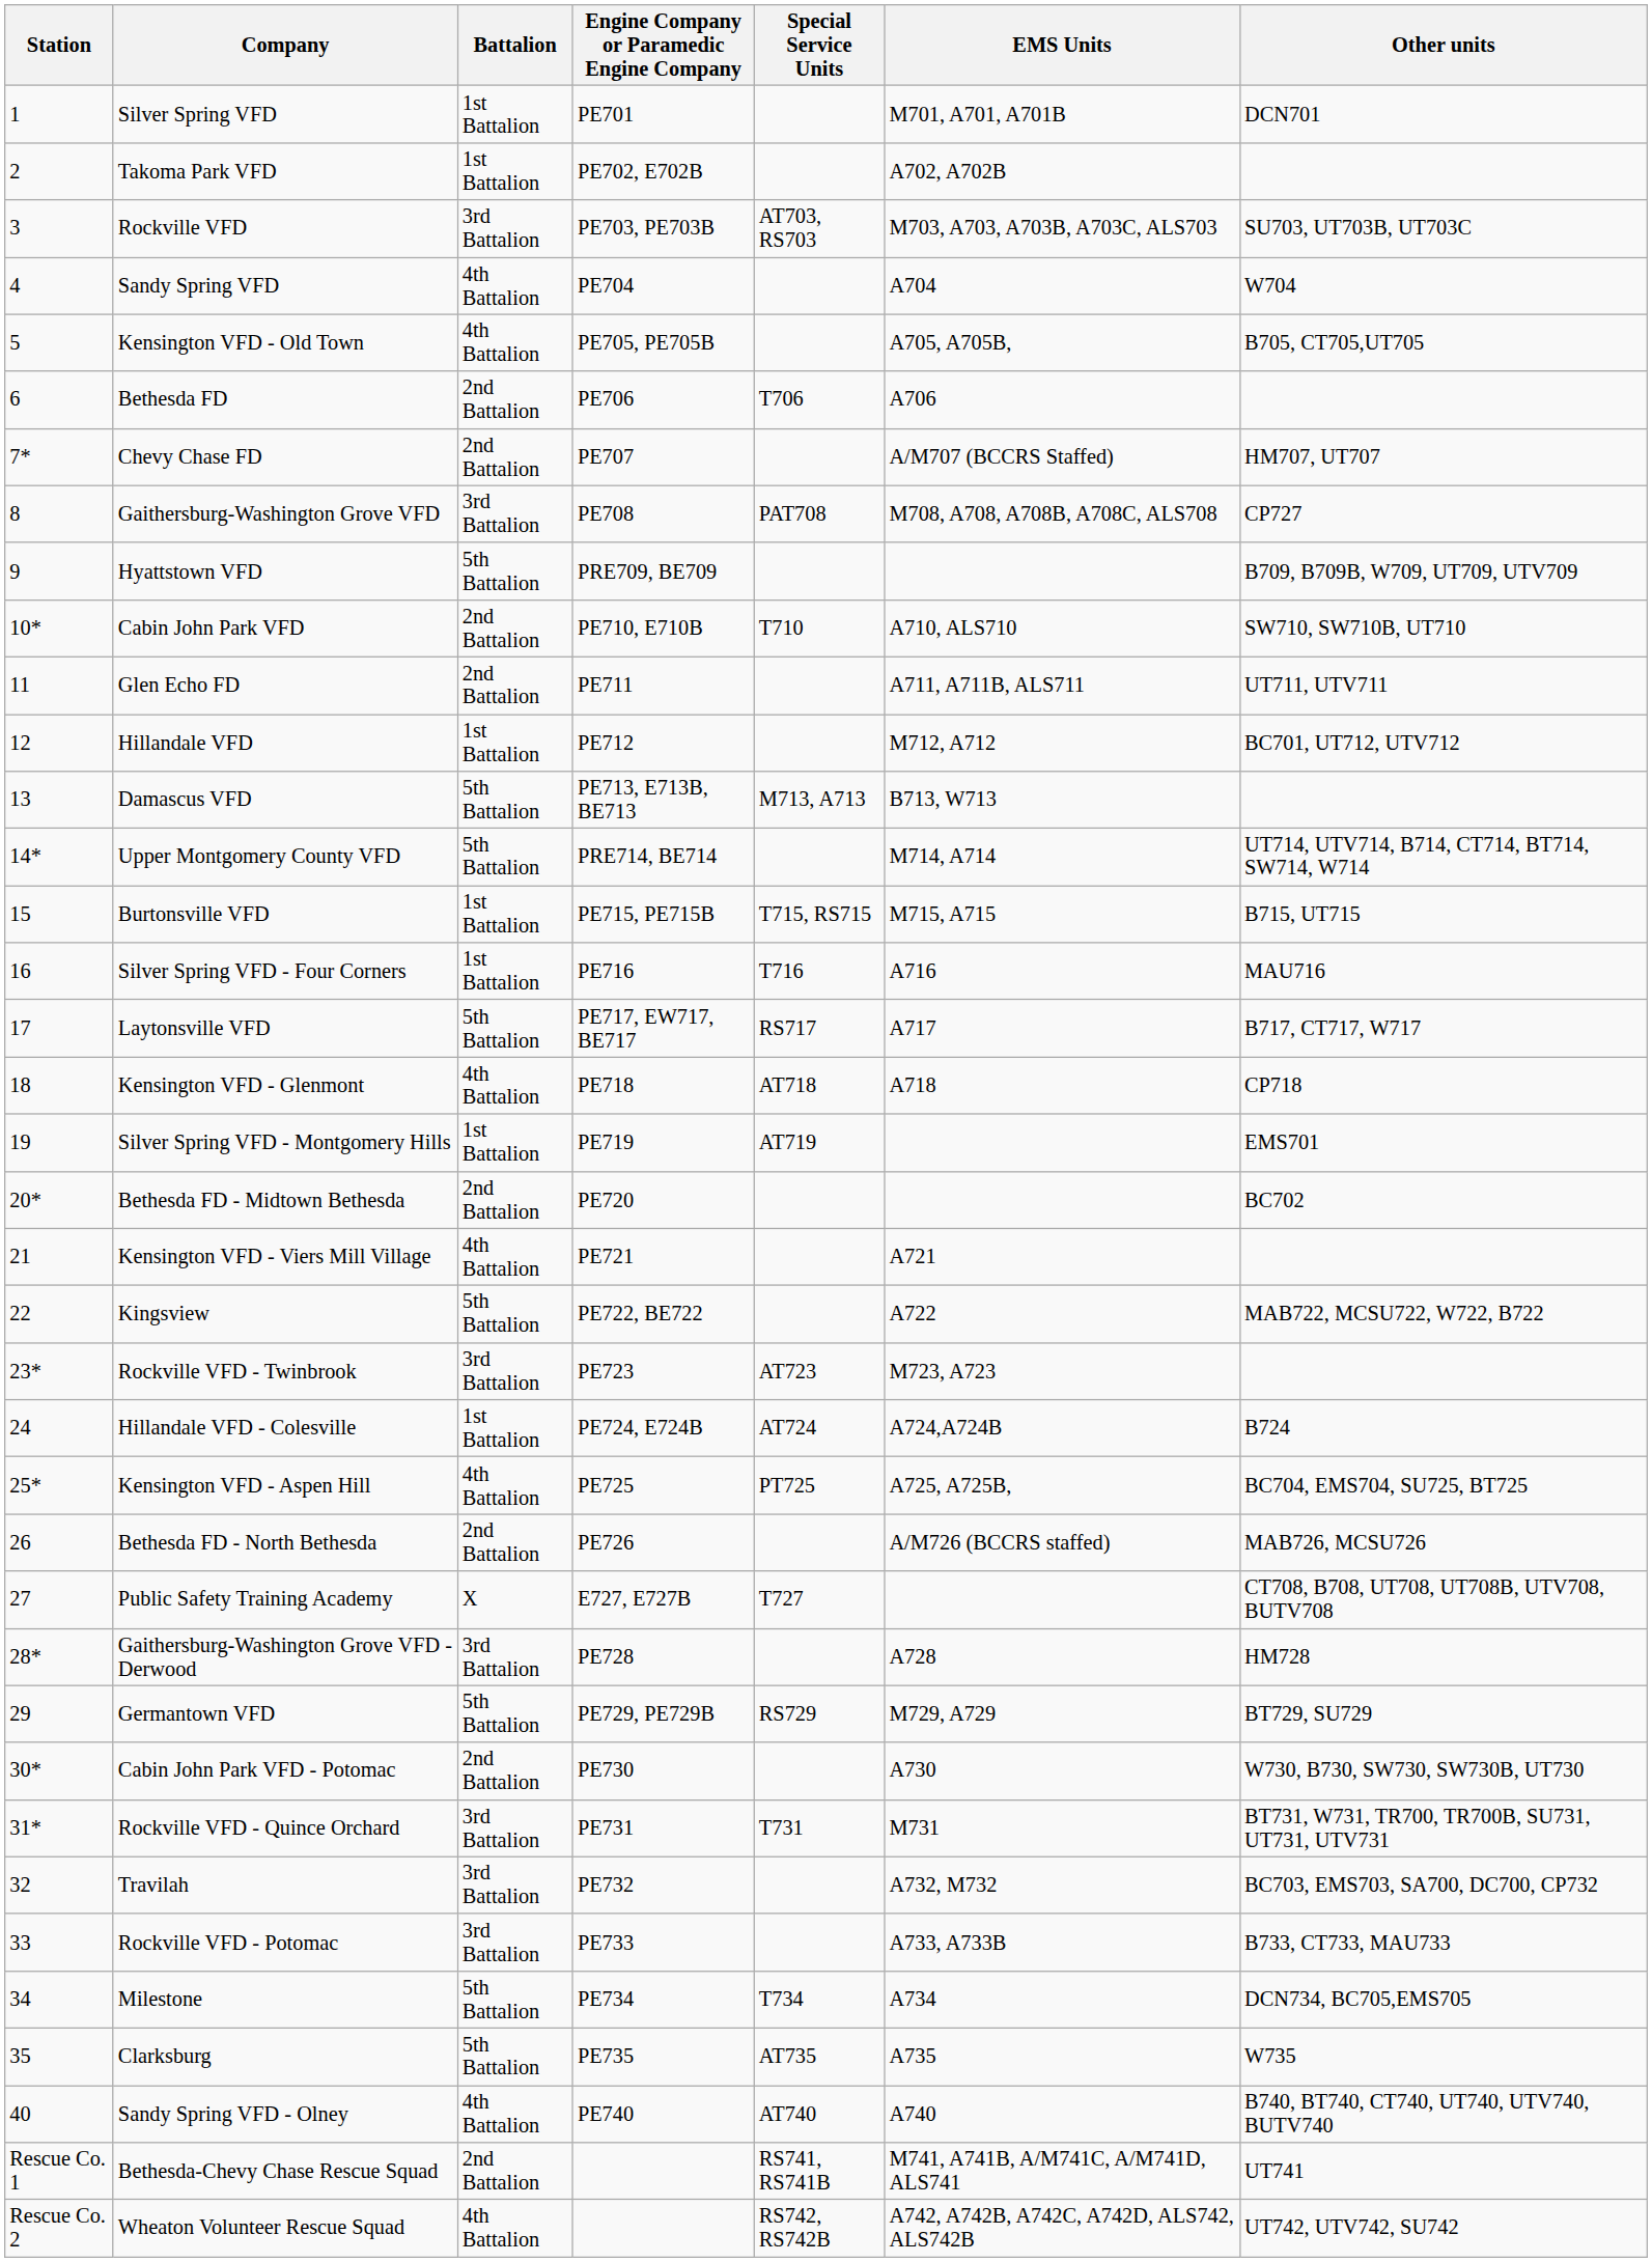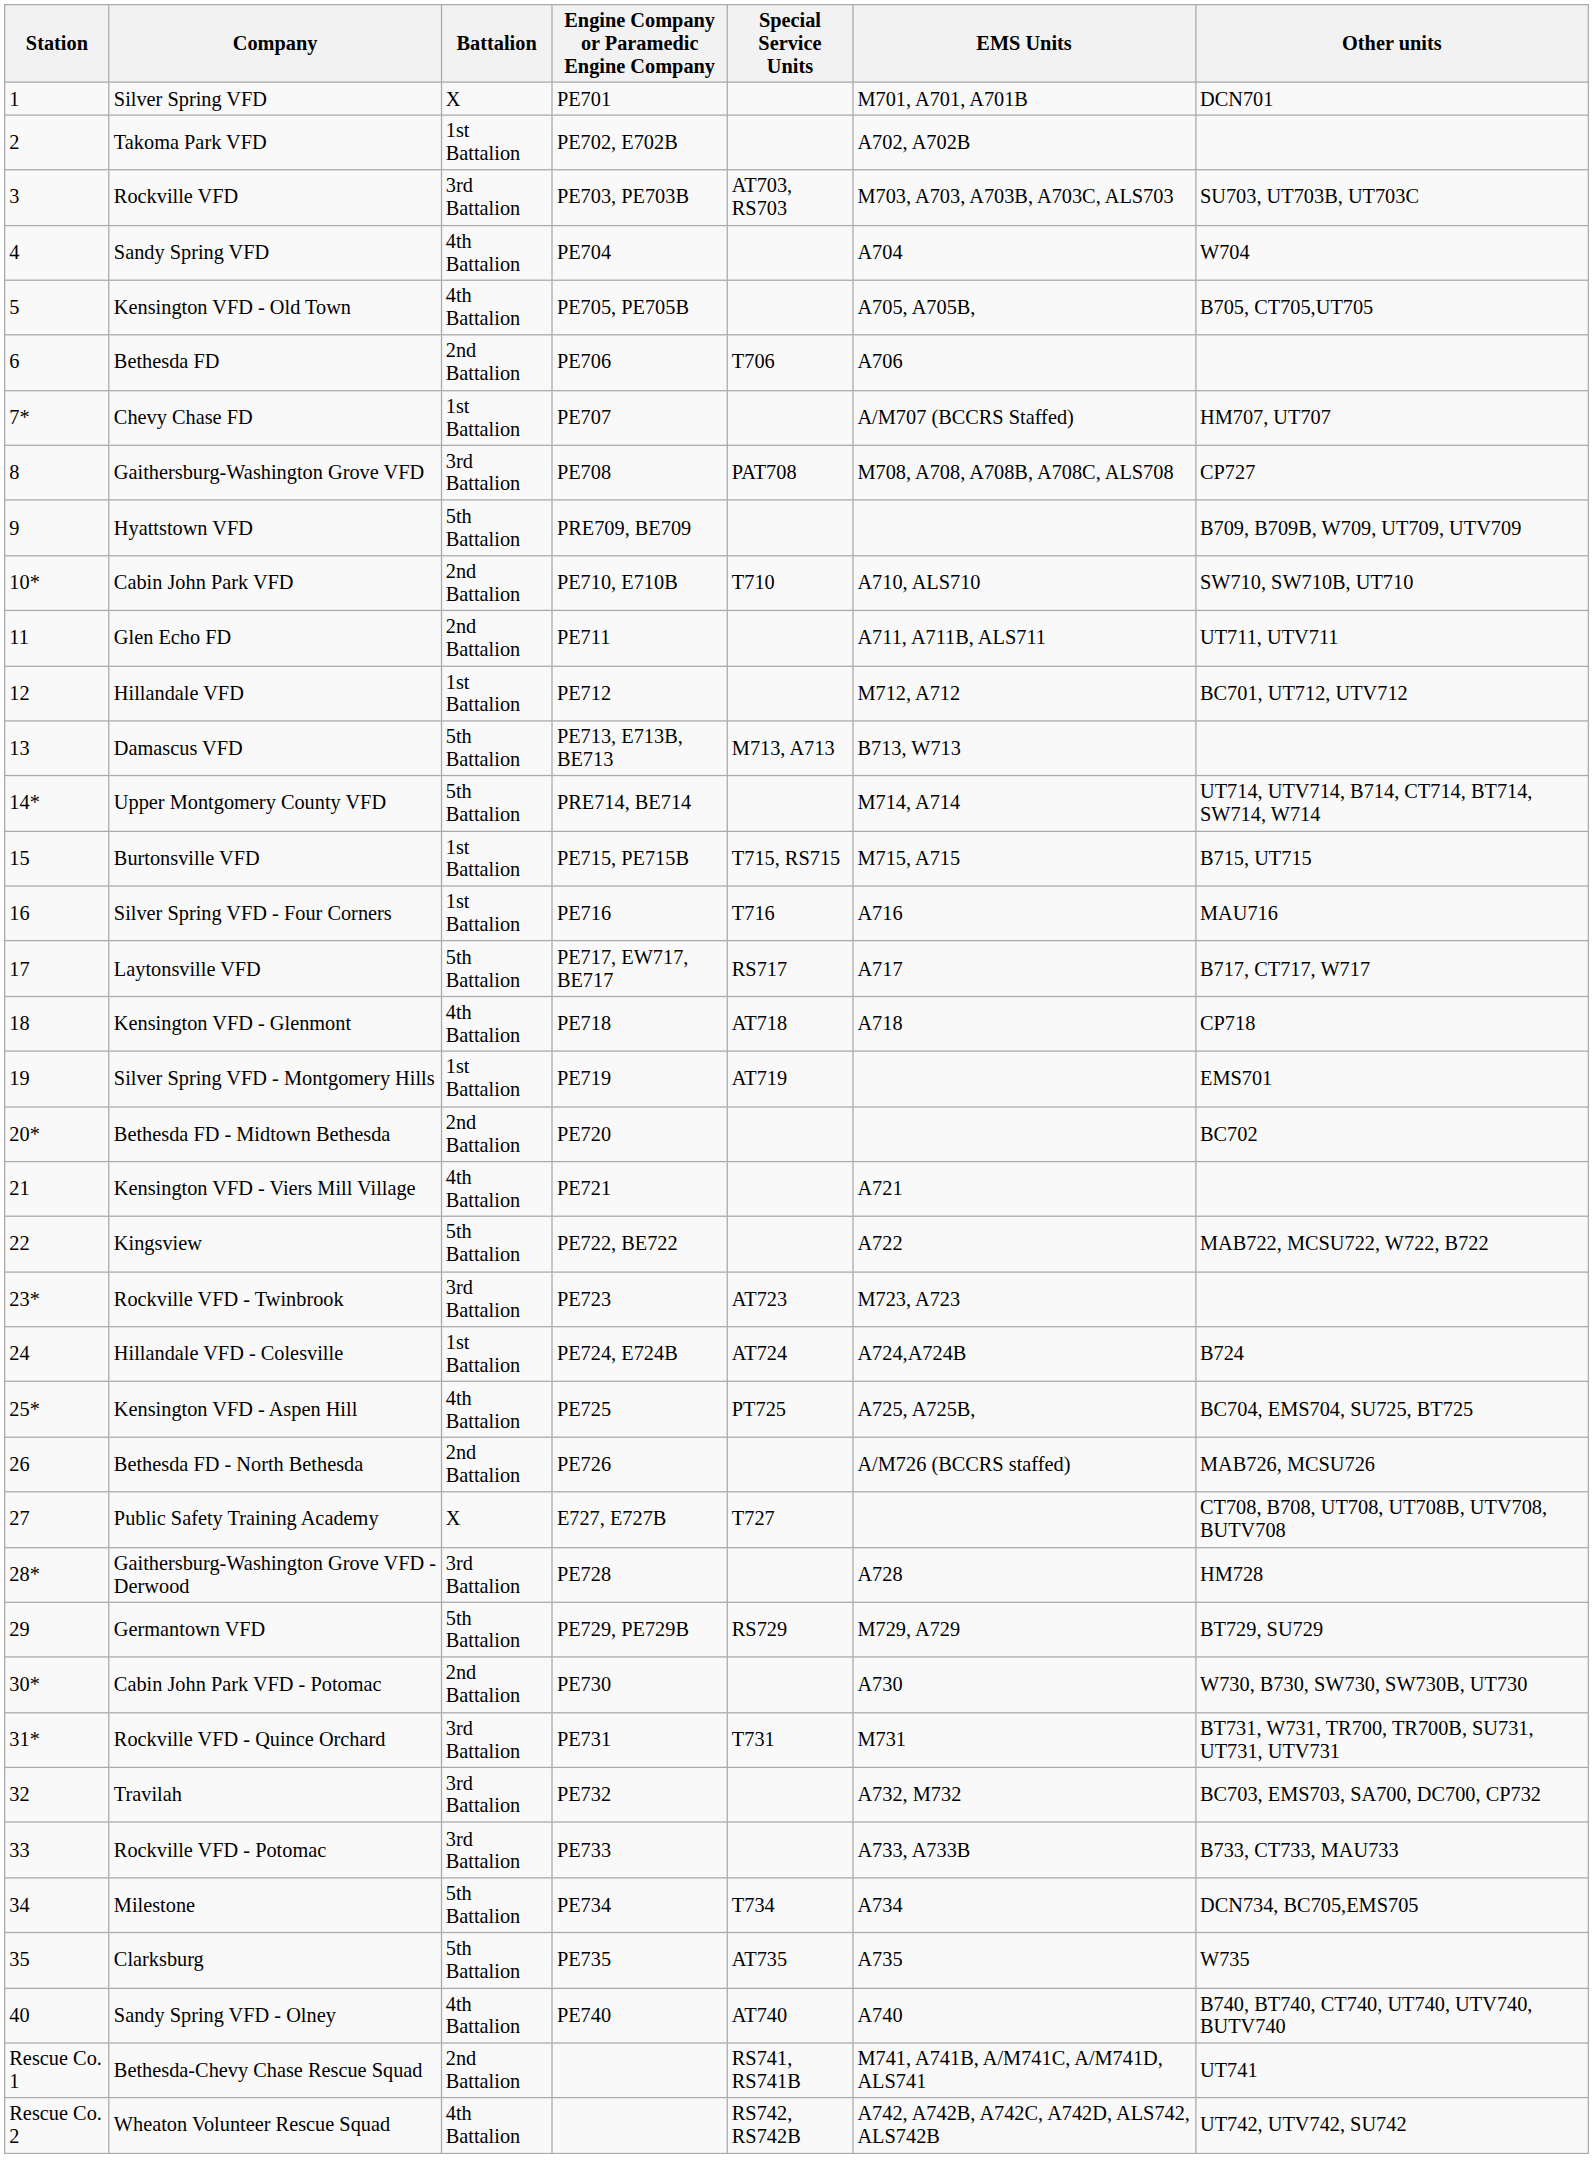 <table class="wikitable sortable">
 <tr>
 <th>Station</th>
 <th>Company</th>
 <th>Battalion</th>
 <th>Engine Company<br>or Paramedic<br>Engine Company</th>
 <th>Special<br>Service<br>Units</th>
 <th>EMS Units</th>
 <th>Other units</th>
 </tr>
 <tr>
 <td>1</td>
 <td>Silver Spring VFD</td>
-<td>1st Battalion</td>
+<td>X</td>
 <td>PE701</td>
 <td></td>
 <td>M701, A701, A701B</td>
 <td>DCN701</td>
 </tr>
 <tr>
 <td>2</td>
 <td>Takoma Park VFD</td>
 <td>1st Battalion</td>
 <td>PE702, E702B</td>
 <td></td>
 <td>A702, A702B</td>
 <td></td>
 </tr>
 <tr>
 <td>3</td>
 <td>Rockville VFD</td>
 <td>3rd Battalion</td>
 <td>PE703, PE703B</td>
 <td>AT703, RS703</td>
 <td>M703, A703, A703B, A703C, ALS703</td>
 <td>SU703, UT703B, UT703C</td>
 </tr>
 <tr>
 <td>4</td>
 <td>Sandy Spring VFD</td>
 <td>4th Battalion</td>
 <td>PE704</td>
 <td></td>
 <td>A704</td>
 <td>W704</td>
 </tr>
 <tr>
 <td>5</td>
 <td>Kensington VFD - Old Town</td>
 <td>4th Battalion</td>
 <td>PE705, PE705B</td>
 <td></td>
 <td>A705, A705B,</td>
 <td>B705, CT705,UT705</td>
 </tr>
 <tr>
 <td>6</td>
 <td>Bethesda FD</td>
 <td>2nd Battalion</td>
 <td>PE706</td>
 <td>T706</td>
 <td>A706</td>
 <td></td>
 </tr>
 <tr>
 <td>7*</td>
 <td>Chevy Chase FD</td>
-<td>2nd Battalion</td>
+<td>1st Battalion</td>
 <td>PE707</td>
 <td></td>
 <td>A/M707 (BCCRS Staffed)</td>
 <td>HM707, UT707</td>
 </tr>
 <tr>
 <td>8</td>
 <td>Gaithersburg-Washington Grove VFD</td>
 <td>3rd Battalion</td>
 <td>PE708</td>
 <td>PAT708</td>
 <td>M708, A708, A708B, A708C, ALS708</td>
 <td>CP727</td>
 </tr>
 <tr>
 <td>9</td>
 <td>Hyattstown VFD</td>
 <td>5th Battalion</td>
 <td>PRE709, BE709</td>
 <td></td>
 <td></td>
 <td>B709, B709B, W709, UT709, UTV709</td>
 </tr>
 <tr>
 <td>10*</td>
 <td>Cabin John Park VFD</td>
 <td>2nd Battalion</td>
 <td>PE710, E710B</td>
 <td>T710</td>
 <td>A710, ALS710</td>
 <td>SW710, SW710B, UT710</td>
 </tr>
 <tr>
 <td>11</td>
 <td>Glen Echo FD</td>
 <td>2nd Battalion</td>
 <td>PE711</td>
 <td></td>
 <td>A711, A711B, ALS711</td>
 <td>UT711, UTV711</td>
 </tr>
 <tr>
 <td>12</td>
 <td>Hillandale VFD</td>
 <td>1st Battalion</td>
 <td>PE712</td>
 <td></td>
 <td>M712, A712</td>
 <td>BC701, UT712, UTV712</td>
 </tr>
 <tr>
 <td>13</td>
 <td>Damascus VFD</td>
 <td>5th Battalion</td>
 <td>PE713, E713B, BE713</td>
 <td>M713, A713</td>
 <td>B713, W713</td>
 </tr>
 <tr>
 <td>14*</td>
 <td>Upper Montgomery County VFD</td>
 <td>5th Battalion</td>
 <td>PRE714, BE714</td>
 <td></td>
 <td>M714, A714</td>
 <td>UT714, UTV714, B714, CT714, BT714, SW714, W714</td>
 </tr>
 <tr>
 <td>15</td>
 <td>Burtonsville VFD</td>
 <td>1st Battalion</td>
 <td>PE715, PE715B</td>
 <td>T715, RS715</td>
 <td>M715, A715</td>
 <td>B715, UT715</td>
 </tr>
 <tr>
 <td>16</td>
 <td>Silver Spring VFD - Four Corners</td>
 <td>1st Battalion</td>
 <td>PE716</td>
 <td>T716</td>
 <td>A716</td>
 <td>MAU716</td>
 </tr>
 <tr>
 <td>17</td>
 <td>Laytonsville VFD</td>
 <td>5th Battalion</td>
 <td>PE717, EW717, BE717</td>
 <td>RS717</td>
 <td>A717</td>
 <td>B717, CT717, W717</td>
 </tr>
 <tr>
 <td>18</td>
 <td>Kensington VFD - Glenmont</td>
 <td>4th Battalion</td>
 <td>PE718</td>
 <td>AT718</td>
 <td>A718</td>
 <td>CP718</td>
 </tr>
 <tr>
 <td>19</td>
 <td>Silver Spring VFD - Montgomery Hills</td>
 <td>1st Battalion</td>
 <td>PE719</td>
 <td>AT719</td>
 <td></td>
 <td>EMS701</td>
 </tr>
 <tr>
 <td>20*</td>
 <td>Bethesda FD - Midtown Bethesda</td>
 <td>2nd Battalion</td>
 <td>PE720</td>
 <td></td>
 <td></td>
 <td>BC702</td>
 </tr>
 <tr>
 <td>21</td>
 <td>Kensington VFD - Viers Mill Village</td>
 <td>4th Battalion</td>
 <td>PE721</td>
 <td></td>
 <td>A721</td>
 <td></td>
 </tr>
 <tr>
 <td>22</td>
 <td>Kingsview</td>
 <td>5th Battalion</td>
 <td>PE722, BE722</td>
 <td></td>
 <td>A722</td>
 <td>MAB722, MCSU722, W722, B722</td>
 </tr>
 <tr>
 <td>23*</td>
 <td>Rockville VFD - Twinbrook</td>
 <td>3rd Battalion</td>
 <td>PE723</td>
 <td>AT723</td>
 <td>M723, A723</td>
 <td></td>
 </tr>
 <tr>
 <td>24</td>
 <td>Hillandale VFD - Colesville</td>
 <td>1st Battalion</td>
 <td>PE724, E724B</td>
 <td>AT724</td>
 <td>A724,A724B</td>
 <td>B724</td>
 </tr>
 <tr>
 <td>25*</td>
 <td>Kensington VFD - Aspen Hill</td>
 <td>4th Battalion</td>
 <td>PE725</td>
 <td>PT725</td>
 <td>A725, A725B,</td>
 <td>BC704, EMS704, SU725, BT725</td>
 </tr>
 <tr>
 <td>26</td>
 <td>Bethesda FD - North Bethesda</td>
 <td>2nd Battalion</td>
 <td>PE726</td>
 <td></td>
 <td>A/M726 (BCCRS staffed)</td>
 <td>MAB726, MCSU726</td>
 </tr>
 <tr>
 <td>27</td>
 <td>Public Safety Training Academy</td>
 <td>X</td>
 <td>E727, E727B</td>
 <td>T727</td>
 <td></td>
 <td>CT708, B708, UT708, UT708B, UTV708, BUTV708</td>
 </tr>
 <tr>
 <td>28*</td>
 <td>Gaithersburg-Washington Grove VFD - Derwood</td>
 <td>3rd Battalion</td>
 <td>PE728</td>
 <td></td>
 <td>A728</td>
 <td>HM728</td>
 </tr>
 <tr>
 <td>29</td>
 <td>Germantown VFD</td>
 <td>5th Battalion</td>
 <td>PE729, PE729B</td>
 <td>RS729</td>
 <td>M729, A729</td>
 <td>BT729, SU729</td>
 </tr>
 <tr>
 <td>30*</td>
 <td>Cabin John Park VFD - Potomac</td>
 <td>2nd Battalion</td>
 <td>PE730</td>
 <td></td>
 <td>A730</td>
 <td>W730, B730, SW730, SW730B, UT730</td>
 </tr>
 <tr>
 <td>31*</td>
 <td>Rockville VFD - Quince Orchard</td>
 <td>3rd Battalion</td>
 <td>PE731</td>
 <td>T731</td>
 <td>M731</td>
 <td>BT731, W731, TR700, TR700B, SU731, UT731, UTV731</td>
 </tr>
 <tr>
 <td>32</td>
 <td>Travilah</td>
 <td>3rd Battalion</td>
 <td>PE732</td>
 <td></td>
 <td>A732, M732</td>
 <td>BC703, EMS703, SA700, DC700, CP732</td>
 </tr>
 <tr>
 <td>33</td>
 <td>Rockville VFD - Potomac</td>
 <td>3rd Battalion</td>
 <td>PE733</td>
 <td></td>
 <td>A733, A733B</td>
 <td>B733, CT733, MAU733</td>
 </tr>
 <tr>
 <td>34</td>
 <td>Milestone</td>
 <td>5th Battalion</td>
 <td>PE734</td>
 <td>T734</td>
 <td>A734</td>
 <td>DCN734, BC705,EMS705</td>
 </tr>
 <tr>
 <td>35</td>
 <td>Clarksburg</td>
 <td>5th Battalion</td>
 <td>PE735</td>
 <td>AT735</td>
 <td>A735</td>
 <td>W735</td>
 </tr>
 <tr>
 <td>40</td>
 <td>Sandy Spring VFD - Olney</td>
 <td>4th Battalion</td>
 <td>PE740</td>
 <td>AT740</td>
 <td>A740</td>
 <td>B740, BT740, CT740, UT740, UTV740, BUTV740</td>
 </tr>
 <tr>
 <td>Rescue Co. 1</td>
 <td>Bethesda-Chevy Chase Rescue Squad</td>
 <td>2nd Battalion</td>
 <td></td>
 <td>RS741, RS741B</td>
 <td>M741, A741B, A/M741C, A/M741D, ALS741</td>
 <td>UT741</td>
 </tr>
 <tr>
 <td>Rescue Co. 2</td>
 <td>Wheaton Volunteer Rescue Squad</td>
 <td>4th Battalion</td>
 <td></td>
 <td>RS742, RS742B</td>
 <td>A742, A742B, A742C, A742D, ALS742, ALS742B</td>
 <td>UT742, UTV742, SU742</td>
 </tr>
 </table>
